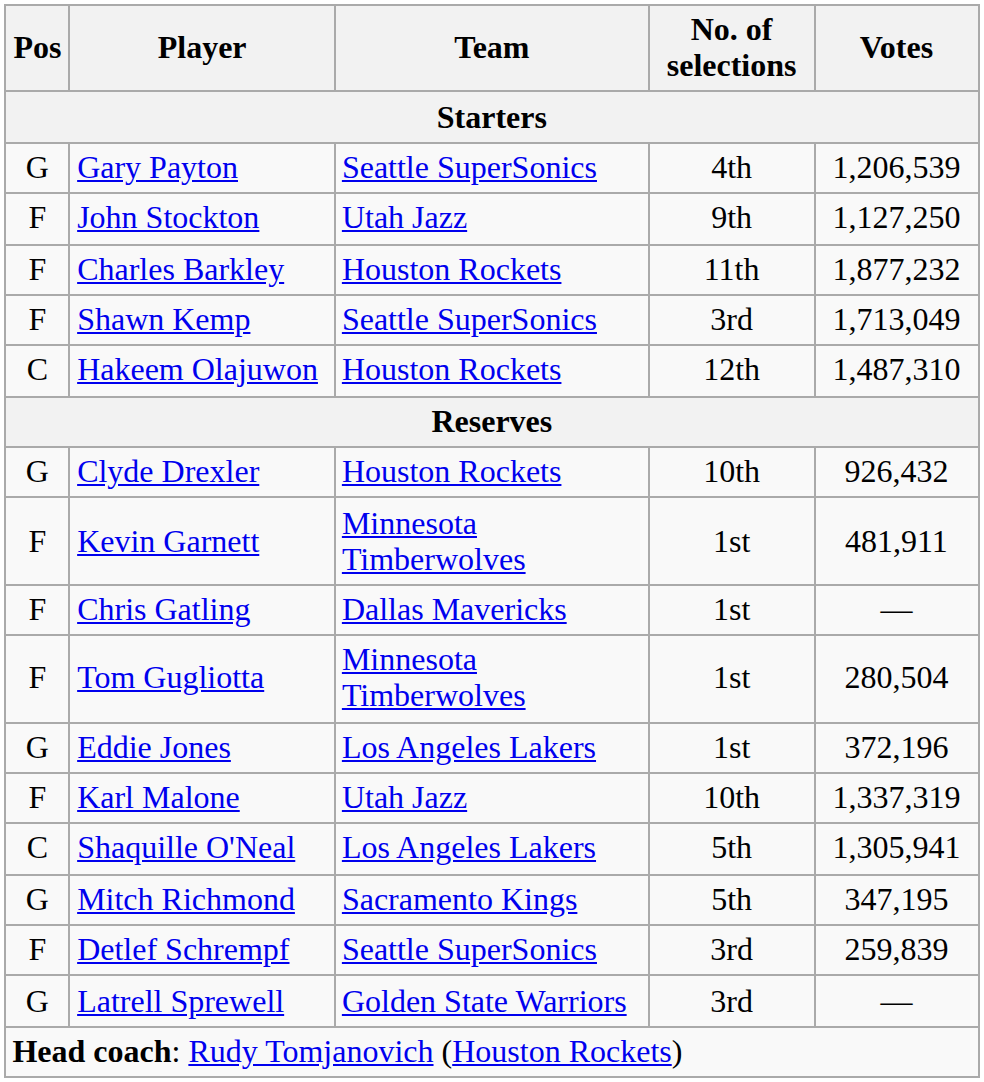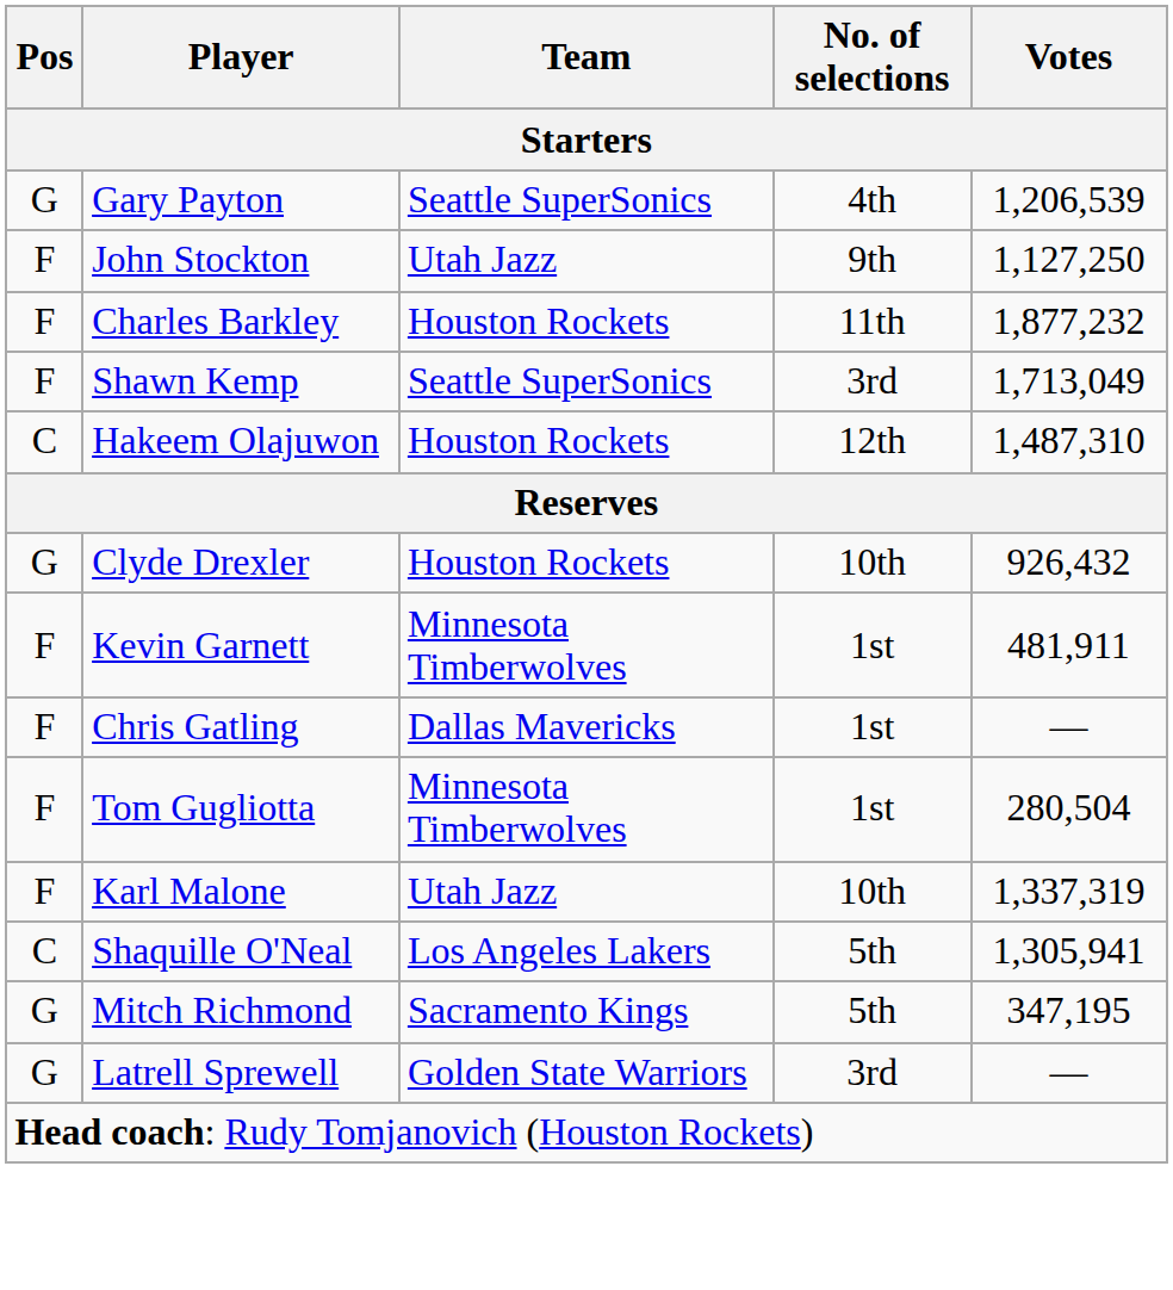 <table class="wikitable" style="text-align:center">
 <tr>
 <th scope="col" style="width:25px;">Pos</th>
 <th scope="col" style="width:125px;">Player</th>
 <th scope="col" style="width:150px;">Team</th>
 <th scope="col" style="width:75px;">No. of selections</th>
 <th scope="col" style="width:75px;">Votes</th>
 </tr>
 <tr>
 <th scope="col" colspan="5">Starters</th>
 </tr>
 <tr>
 <td>G</td>
 <td style="text-align:left"><a href='#'>Gary Payton</a></td>
 <td style="text-align:left"><a href='#'>Seattle SuperSonics</a></td>
 <td>4th</td>
 <td>1,206,539</td>
 </tr>
 <tr>
 <td>F</td>
 <td style="text-align:left"><a href='#'>John Stockton</a></td>
 <td style="text-align:left"><a href='#'>Utah Jazz</a></td>
 <td>9th</td>
 <td>1,127,250</td>
 </tr>
 <tr>
 <td>F</td>
 <td style="text-align:left"><a href='#'>Charles Barkley</a></td>
 <td style="text-align:left"><a href='#'>Houston Rockets</a></td>
 <td>11th</td>
 <td>1,877,232</td>
 </tr>
 <tr>
 <td>F</td>
 <td style="text-align:left"><a href='#'>Shawn Kemp</a></td>
 <td style="text-align:left"><a href='#'>Seattle SuperSonics</a></td>
 <td>3rd</td>
 <td>1,713,049</td>
 </tr>
 <tr>
 <td>C</td>
 <td style="text-align:left"><a href='#'>Hakeem Olajuwon</a></td>
 <td style="text-align:left"><a href='#'>Houston Rockets</a></td>
 <td>12th</td>
 <td>1,487,310</td>
 </tr>
 <tr>
 <th scope="col" colspan="5">Reserves</th>
 </tr>
 <tr>
 <td>G</td>
 <td style="text-align:left"><a href='#'>Clyde Drexler</a></td>
 <td style="text-align:left"><a href='#'>Houston Rockets</a></td>
 <td>10th</td>
 <td>926,432</td>
 </tr>
 <tr>
 <td>F</td>
 <td style="text-align:left"><a href='#'>Kevin Garnett</a></td>
 <td style="text-align:left"><a href='#'>Minnesota Timberwolves</a></td>
 <td>1st</td>
 <td>481,911</td>
 </tr>
 <tr>
 <td>F</td>
 <td style="text-align:left"><a href='#'>Chris Gatling</a></td>
 <td style="text-align:left"><a href='#'>Dallas Mavericks</a></td>
 <td>1st</td>
 <td>—</td>
 </tr>
 <tr>
 <td>F</td>
 <td style="text-align:left"><a href='#'>Tom Gugliotta</a></td>
 <td style="text-align:left"><a href='#'>Minnesota Timberwolves</a></td>
 <td>1st</td>
 <td>280,504</td>
 </tr>
 <tr>
-<td>G</td>
-<td style="text-align:left"><a href='#'>Eddie Jones</a></td>
-<td style="text-align:left"><a href='#'>Los Angeles Lakers</a></td>
-<td>1st</td>
-<td>372,196</td>
-</tr>
-<tr>
 <td>F</td>
 <td style="text-align:left"><a href='#'>Karl Malone</a></td>
 <td style="text-align:left"><a href='#'>Utah Jazz</a></td>
 <td>10th</td>
 <td>1,337,319</td>
 </tr>
 <tr>
 <td>C</td>
 <td style="text-align:left"><a href='#'>Shaquille O'Neal</a></td>
 <td style="text-align:left"><a href='#'>Los Angeles Lakers</a></td>
 <td>5th</td>
 <td>1,305,941</td>
 </tr>
 <tr>
 <td>G</td>
 <td style="text-align:left"><a href='#'>Mitch Richmond</a></td>
 <td style="text-align:left"><a href='#'>Sacramento Kings</a></td>
 <td>5th</td>
 <td>347,195</td>
 </tr>
 <tr>
-<td>F</td>
-<td style="text-align:left"><a href='#'>Detlef Schrempf</a></td>
-<td style="text-align:left"><a href='#'>Seattle SuperSonics</a></td>
-<td>3rd</td>
-<td>259,839</td>
-</tr>
-<tr>
 <td>G</td>
 <td style="text-align:left"><a href='#'>Latrell Sprewell</a></td>
 <td style="text-align:left"><a href='#'>Golden State Warriors</a></td>
 <td>3rd</td>
 <td>—</td>
 </tr>
 <tr>
 <td style="text-align:left" colspan="5"><strong>Head coach</strong>: <a href='#'>Rudy Tomjanovich</a> (<a href='#'>Houston Rockets</a>)</td>
 </tr>
 </table>
